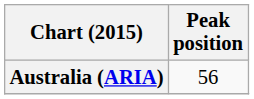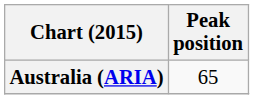 <table class="wikitable sortable plainrowheaders" style="text-align:center">
 <tr>
 <th scope="col">Chart (2015)</th>
 <th scope="col">Peak<br> position</th>
 </tr>
 <tr>
 <th scope="row">Australia (<a href='#'>ARIA</a>)</th>
-<td>56</td>
+<td>65</td>
 </tr>
 <tr>
 </tr>
 <tr>
 </tr>
 <tr>
 </tr>
 <tr>
 </tr>
 <tr>
 </tr>
 <tr>
 </tr>
 <tr>
 </tr>
 </table>
